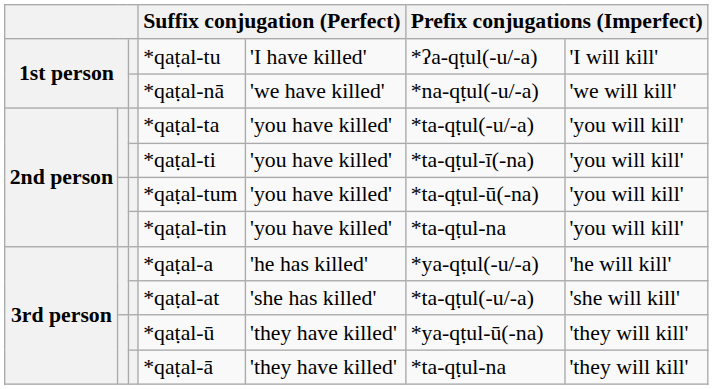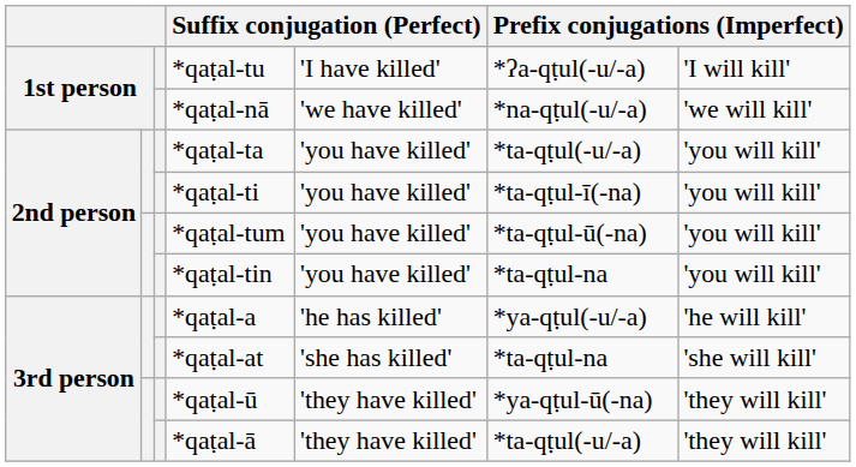 <table class="wikitable">
 <tr>
 <th colspan=3></th>
 <th colspan=2>Suffix conjugation (Perfect)</th>
 <th colspan=2>Prefix conjugations (Imperfect)</th>
 </tr>
 <tr>
 <th rowspan=2 colspan=2>1st person</th>
 <th></th>
 <td>*qaṭal-tu</td>
 <td>'I have killed'</td>
 <td>*ʔa-qṭul(-u/-a)</td>
 <td>'I will kill'</td>
 </tr>
 <tr>
 <th></th>
 <td>*qaṭal-nā</td>
 <td>'we have killed'</td>
 <td>*na-qṭul(-u/-a)</td>
 <td>'we will kill'</td>
 </tr>
 <tr>
 <th rowspan=4>2nd person</th>
 <th rowspan=2></th>
 <th></th>
 <td>*qaṭal-ta</td>
 <td>'you have killed'</td>
 <td>*ta-qṭul(-u/-a)</td>
 <td>'you will kill'</td>
 </tr>
 <tr>
 <th></th>
 <td>*qaṭal-ti</td>
 <td>'you have killed'</td>
 <td>*ta-qṭul-ī(-na)</td>
 <td>'you will kill'</td>
 </tr>
 <tr>
 <th rowspan=2></th>
 <th></th>
 <td>*qaṭal-tum</td>
 <td>'you have killed'</td>
 <td>*ta-qṭul-ū(-na)</td>
 <td>'you will kill'</td>
 </tr>
 <tr>
 <th></th>
 <td>*qaṭal-tin</td>
 <td>'you have killed'</td>
 <td>*ta-qṭul-na</td>
 <td>'you will kill'</td>
 </tr>
 <tr>
 <th rowspan=4>3rd person</th>
 <th rowspan=2></th>
 <th></th>
 <td>*qaṭal-a</td>
 <td>'he has killed'</td>
 <td>*ya-qṭul(-u/-a)</td>
 <td>'he will kill'</td>
 </tr>
 <tr>
 <th></th>
 <td>*qaṭal-at</td>
 <td>'she has killed'</td>
-<td>*ta-qṭul(-u/-a)</td>
+<td>*ta-qṭul-na</td>
 <td>'she will kill'</td>
 </tr>
 <tr>
 <th rowspan=2></th>
 <th></th>
 <td>*qaṭal-ū</td>
 <td>'they have killed'</td>
 <td>*ya-qṭul-ū(-na)</td>
 <td>'they will kill'</td>
 </tr>
 <tr>
 <th></th>
 <td>*qaṭal-ā</td>
 <td>'they have killed'</td>
-<td>*ta-qṭul-na</td>
+<td>*ta-qṭul(-u/-a)</td>
 <td>'they will kill'</td>
 </tr>
 </table>
